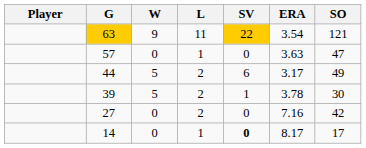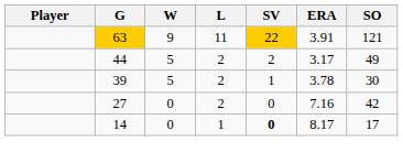 <table class="wikitable sortable">
 <tr>
 <th bgcolor="#DDDDFF" width="16%">Player</th>
 <th bgcolor="#DDDDFF" width="9%">G</th>
 <th bgcolor="#DDDDFF" width="9%">W</th>
 <th bgcolor="#DDDDFF" width="9%">L</th>
 <th bgcolor="#DDDDFF" width="9%">SV</th>
 <th bgcolor="#DDDDFF" width="9%">ERA</th>
 <th bgcolor="#DDDDFF" width="9%">SO</th>
 </tr>
 <tr align="center">
 <td></td>
 <td bgcolor="FFCC00">63</td>
 <td>9</td>
 <td>11</td>
 <td bgcolor="FFCC00">22</td>
-<td>3.54</td>
+<td>3.91</td>
 <td>121</td>
-</tr>
-<tr align="center">
-<td></td>
-<td>57</td>
-<td>0</td>
-<td>1</td>
-<td>0</td>
-<td>3.63</td>
-<td>47</td>
 </tr>
 <tr align="center">
 <td></td>
 <td>44</td>
 <td>5</td>
 <td>2</td>
-<td>6</td>
+<td>2</td>
 <td>3.17</td>
 <td>49</td>
 </tr>
 <tr align="center">
 <td></td>
 <td>39</td>
 <td>5</td>
 <td>2</td>
 <td>1</td>
 <td>3.78</td>
 <td>30</td>
 </tr>
 <tr align="center">
 <td></td>
 <td>27</td>
 <td>0</td>
 <td>2</td>
 <td>0</td>
 <td>7.16</td>
 <td>42</td>
 </tr>
 <tr align="center">
 <td></td>
 <td>14</td>
 <td>0</td>
 <td>1</td>
 <td><strong>0</strong></td>
 <td>8.17</td>
 <td>17</td>
 </tr>
 </table>
